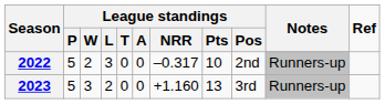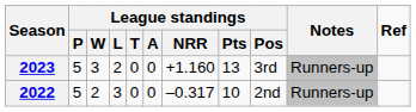 <table class="wikitable">
 <tr>
 <th rowspan="2" scope="col">Season</th>
 <th colspan="8" scope="col">League standings</th>
 <th rowspan="2">Notes</th>
 <td rowspan="2"><strong>Ref</strong></td>
 </tr>
 <tr>
 <th scope="col">P</th>
 <th scope="col">W</th>
 <th scope="col">L</th>
 <th scope="col">T</th>
 <th scope="col">A</th>
 <th scope="col">NRR</th>
 <th scope="col">Pts</th>
 <th scope="col">Pos</th>
 </tr>
 <tr>
+<th scope="row"><a href='#'>2023</a></th>
+<td>5</td>
+<td>3</td>
+<td>2</td>
+<td>0</td>
+<td>0</td>
+<td>+1.160</td>
+<td>13</td>
+<td>3rd</td>
+<td style="background: silver;">Runners-up</td>
+<td></td>
+</tr>
+<tr>
 <th scope="row"><a href='#'>2022</a></th>
 <td>5</td>
 <td>2</td>
 <td>3</td>
 <td>0</td>
 <td>0</td>
 <td>–0.317</td>
 <td>10</td>
 <td>2nd</td>
 <td style="background: silver;">Runners-up</td>
 <td></td>
 </tr>
-<tr>
-<th scope="row"><a href='#'>2023</a></th>
-<td>5</td>
-<td>3</td>
-<td>2</td>
-<td>0</td>
-<td>0</td>
-<td>+1.160</td>
-<td>13</td>
-<td>3rd</td>
-<td style="background: silver;">Runners-up</td>
-<td></td>
-</tr>
 </table>
